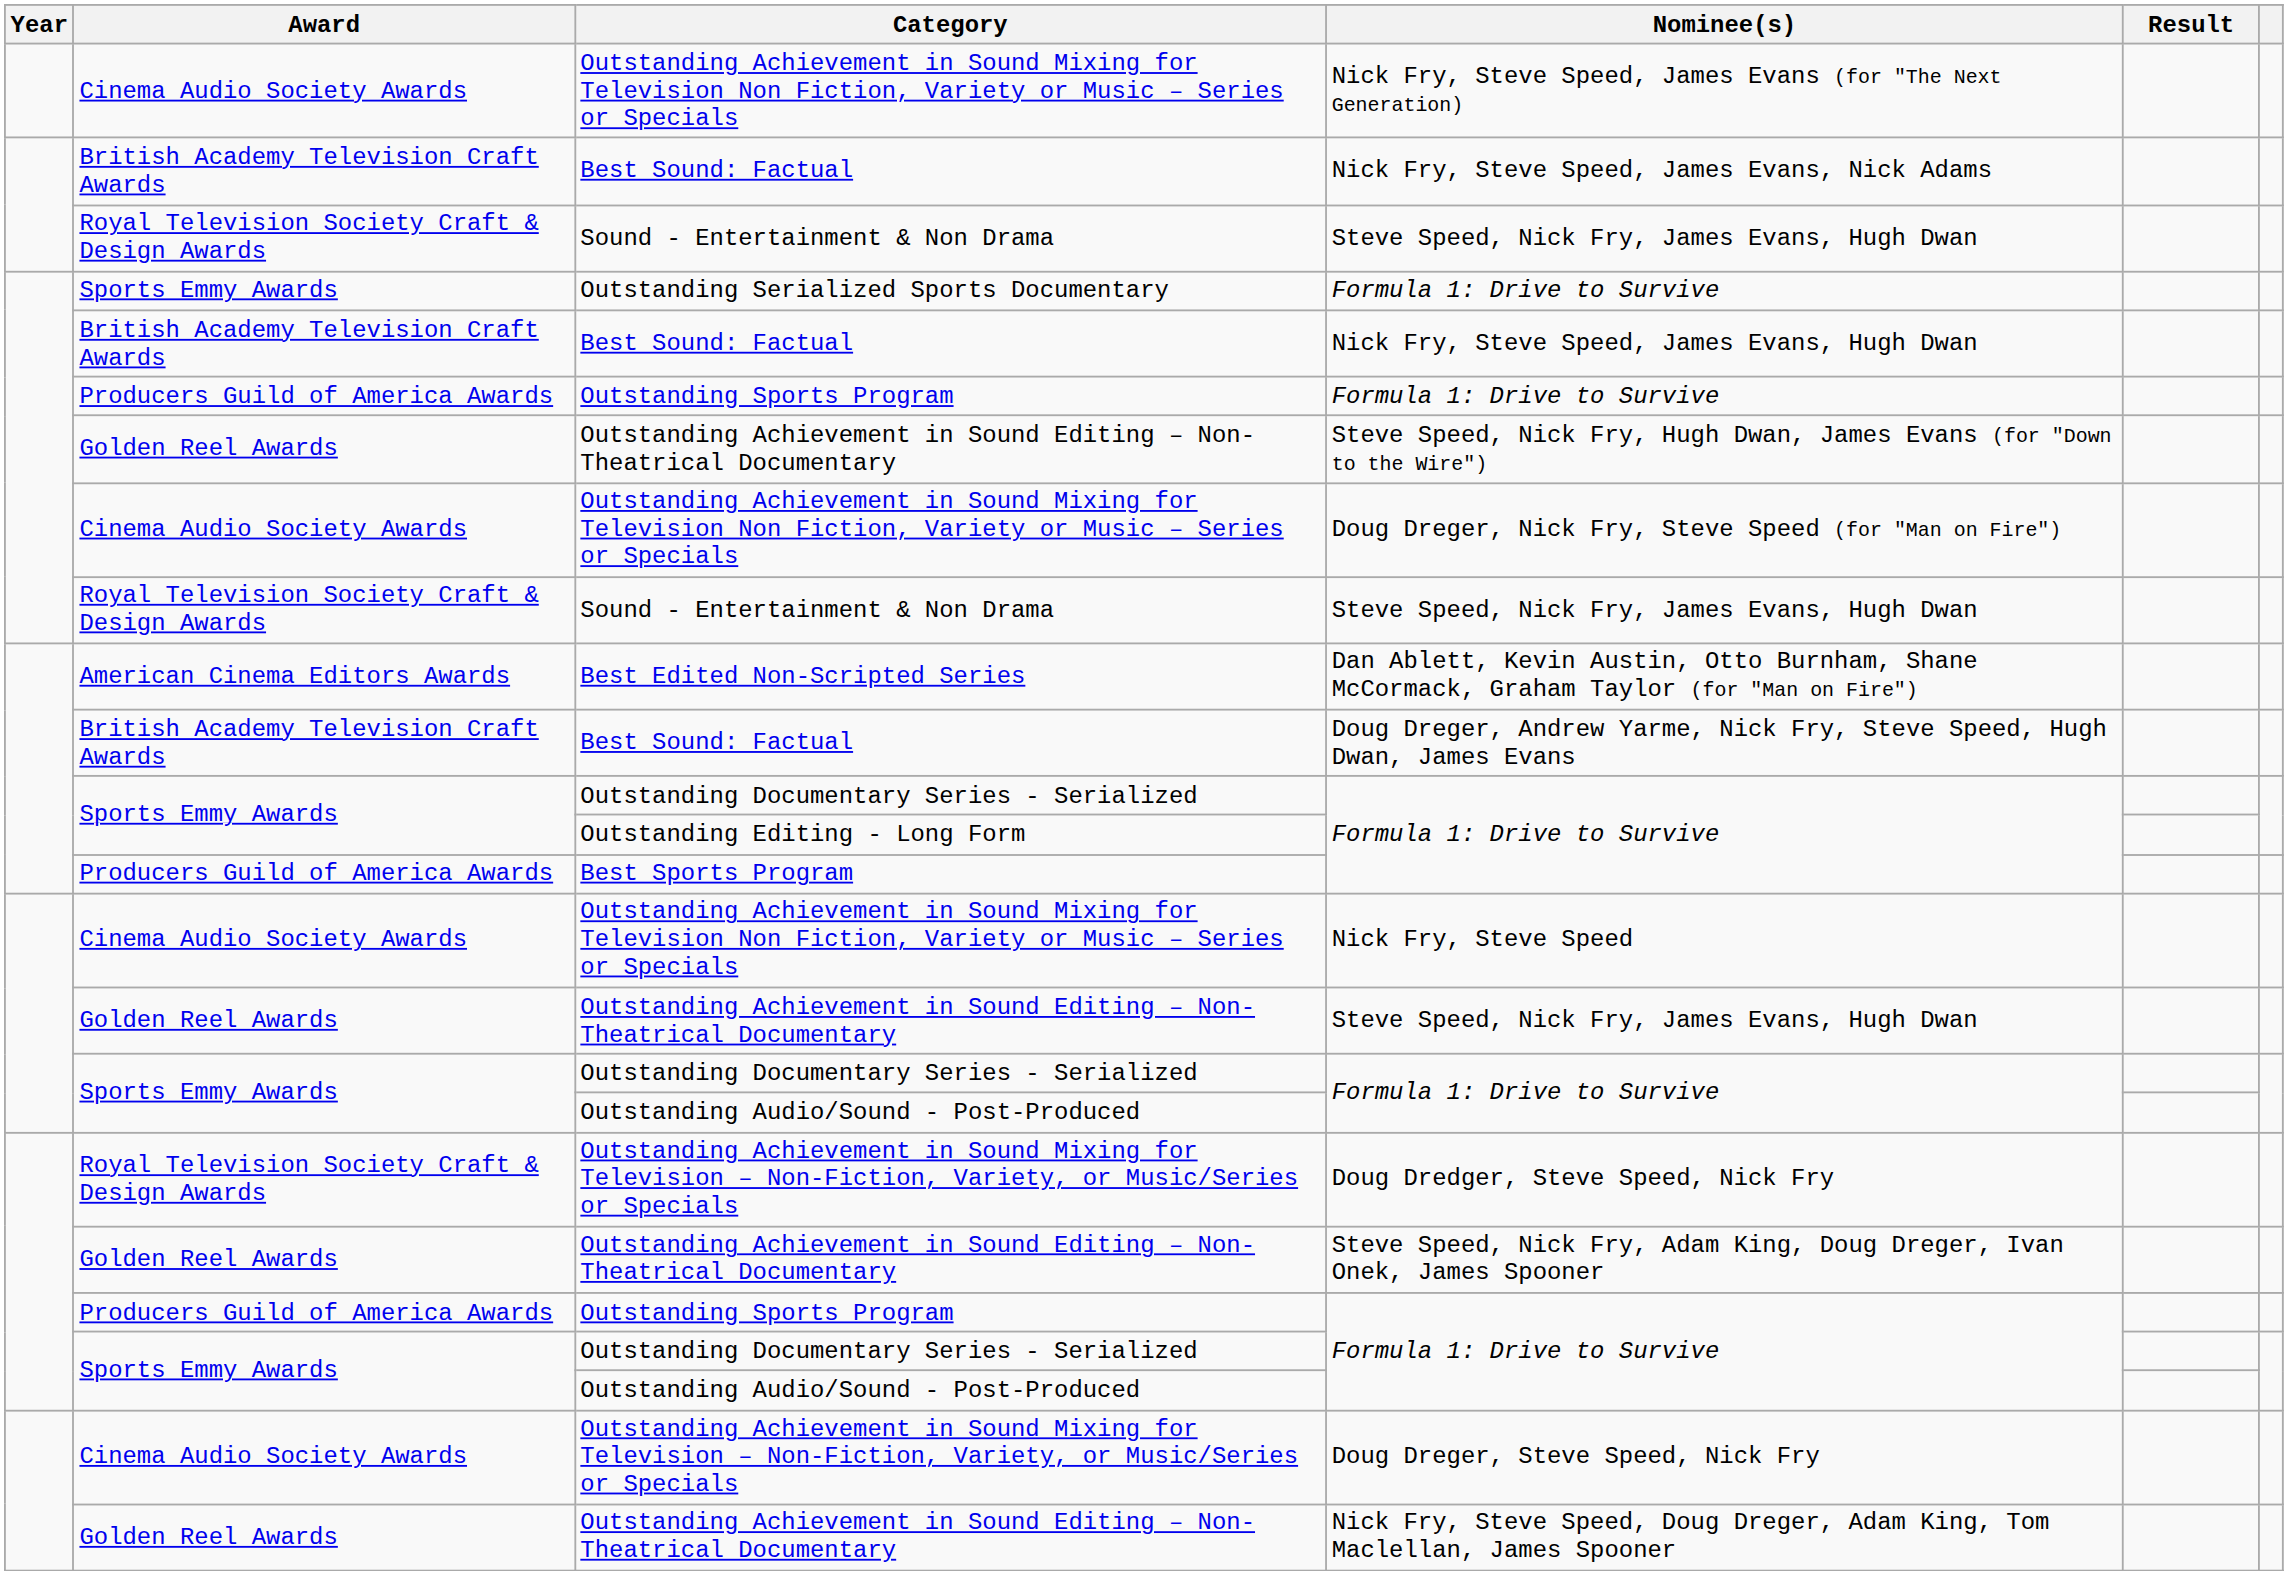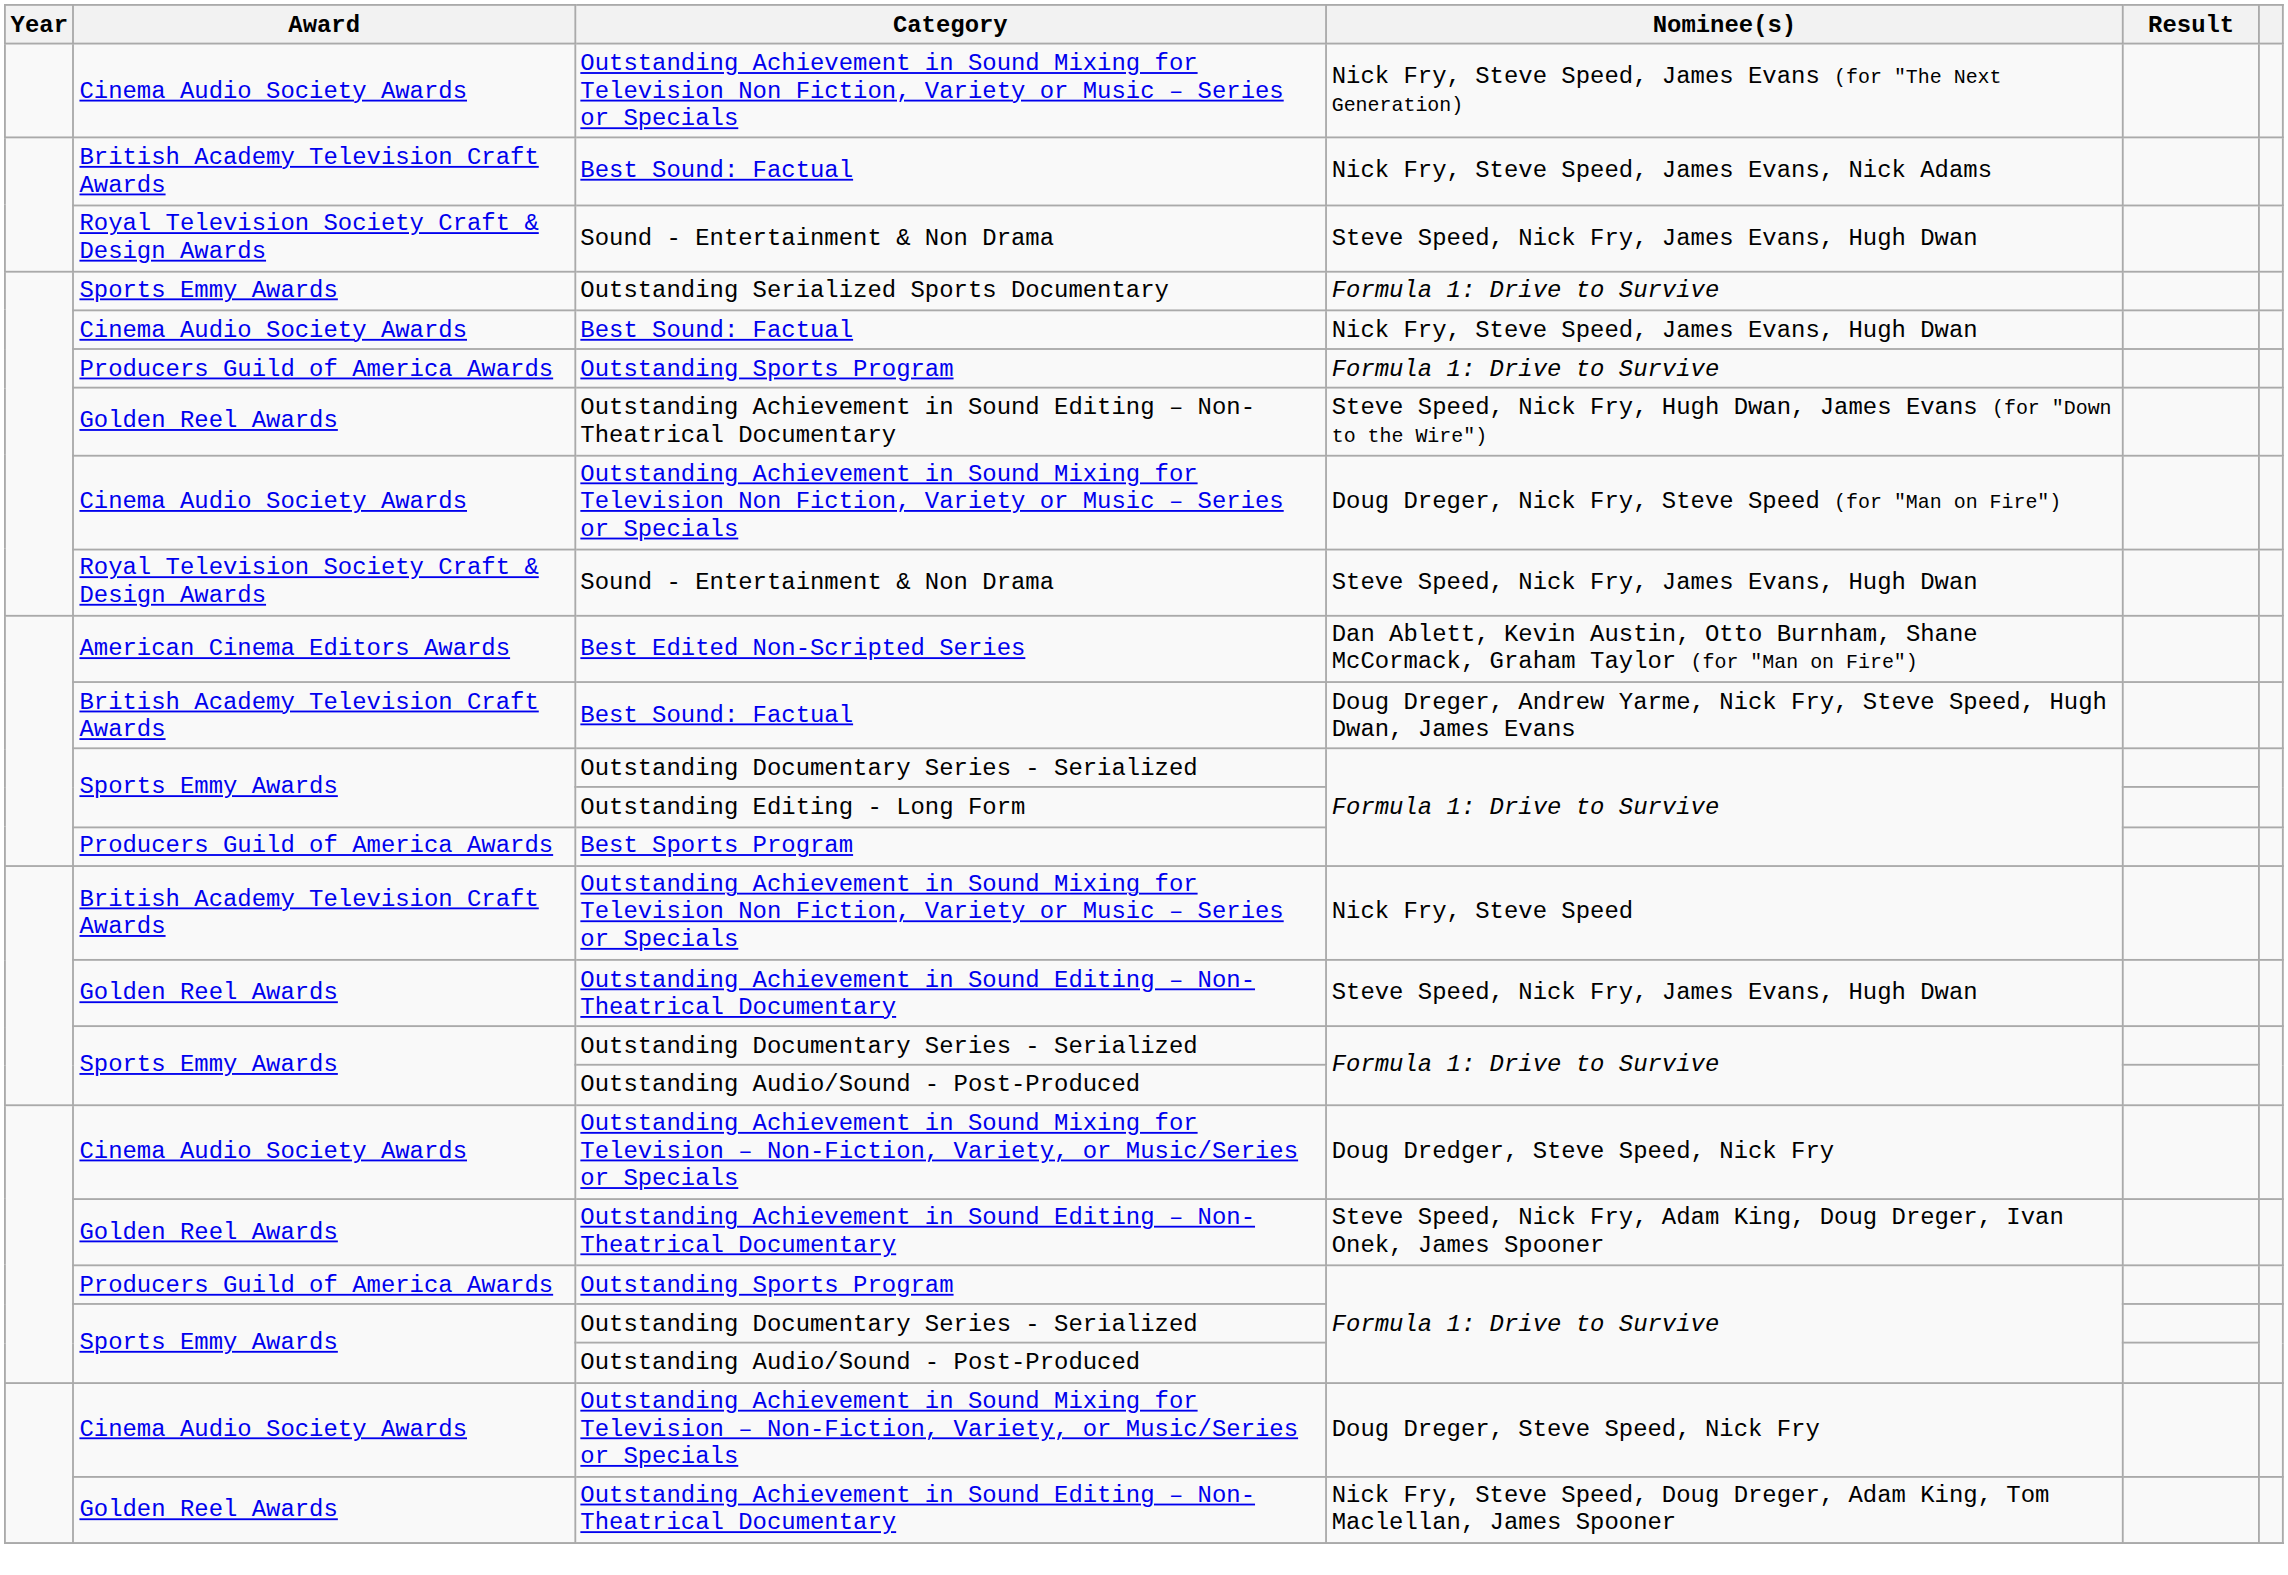 <table class="wikitable sortable" style="width:98%">
 <tr>
 <th scope="col" style="width:3%;">Year</th>
 <th scope="col" style="width:22%;">Award</th>
 <th scope="col" style="width:33%;">Category</th>
 <th scope="col" style="width:35%;">Nominee(s)</th>
 <th scope="col" style="width:6%;">Result</th>
 <th scope="col" class="unsortable" style="width:1%;"></th>
 </tr>
 <tr>
 <td></td>
 <td><a href='#'>Cinema Audio Society Awards</a></td>
 <td><a href='#'>Outstanding Achievement in Sound Mixing for Television Non Fiction, Variety or Music – Series or Specials</a></td>
 <td>Nick Fry, Steve Speed, James Evans <small>(for "The Next Generation)</small></td>
 <td></td>
 <td></td>
 </tr>
 <tr>
 <td rowspan="2"></td>
 <td><a href='#'>British Academy Television Craft Awards</a></td>
 <td><a href='#'>Best Sound: Factual</a></td>
 <td>Nick Fry, Steve Speed, James Evans, Nick Adams</td>
 <td></td>
 <td></td>
 </tr>
 <tr>
 <td><a href='#'>Royal Television Society Craft & Design Awards</a></td>
 <td>Sound - Entertainment & Non Drama</td>
 <td>Steve Speed, Nick Fry, James Evans, Hugh Dwan</td>
 <td></td>
 <td></td>
 </tr>
 <tr>
 <td rowspan="6"></td>
 <td><a href='#'>Sports Emmy Awards</a></td>
 <td>Outstanding Serialized Sports Documentary</td>
 <td><em>Formula 1: Drive to Survive</em></td>
 <td></td>
 <td></td>
 </tr>
 <tr>
-<td><a href='#'>British Academy Television Craft Awards</a></td>
+<td><a href='#'>Cinema Audio Society Awards</a></td>
 <td><a href='#'>Best Sound: Factual</a></td>
 <td>Nick Fry, Steve Speed, James Evans, Hugh Dwan</td>
 <td></td>
 <td></td>
 </tr>
 <tr>
 <td><a href='#'>Producers Guild of America Awards</a></td>
 <td><a href='#'>Outstanding Sports Program</a></td>
 <td><em>Formula 1: Drive to Survive</em></td>
 <td></td>
 <td align="center"></td>
 </tr>
 <tr>
 <td><a href='#'>Golden Reel Awards</a></td>
 <td>Outstanding Achievement in Sound Editing – Non-Theatrical Documentary</td>
 <td>Steve Speed, Nick Fry, Hugh Dwan, James Evans <small>(for "Down to the Wire")</small></td>
 <td></td>
 <td align="center"></td>
 </tr>
 <tr>
 <td><a href='#'>Cinema Audio Society Awards</a></td>
 <td><a href='#'>Outstanding Achievement in Sound Mixing for Television Non Fiction, Variety or Music – Series or Specials</a></td>
 <td>Doug Dreger, Nick Fry, Steve Speed <small>(for "Man on Fire")</small></td>
 <td></td>
 <td align="center"></td>
 </tr>
 <tr>
 <td><a href='#'>Royal Television Society Craft & Design Awards</a></td>
 <td>Sound - Entertainment & Non Drama</td>
 <td>Steve Speed, Nick Fry, James Evans, Hugh Dwan</td>
 <td></td>
 <td></td>
 </tr>
 <tr>
 <td rowspan="5"></td>
 <td><a href='#'>American Cinema Editors Awards</a></td>
 <td><a href='#'>Best Edited Non-Scripted Series</a></td>
 <td>Dan Ablett, Kevin Austin, Otto Burnham, Shane McCormack, Graham Taylor <small>(for "Man on Fire")</small></td>
 <td></td>
 <td></td>
 </tr>
 <tr>
 <td><a href='#'>British Academy Television Craft Awards</a></td>
 <td><a href='#'>Best Sound: Factual</a></td>
 <td>Doug Dreger, Andrew Yarme, Nick Fry, Steve Speed, Hugh Dwan, James Evans</td>
 <td></td>
 <td></td>
 </tr>
 <tr>
 <td rowspan="2"><a href='#'>Sports Emmy Awards</a></td>
 <td>Outstanding Documentary Series - Serialized</td>
 <td rowspan="3"><em>Formula 1: Drive to Survive</em></td>
 <td></td>
 <td rowspan="2"></td>
 </tr>
 <tr>
 <td>Outstanding Editing - Long Form</td>
 <td></td>
 </tr>
 <tr>
 <td><a href='#'>Producers Guild of America Awards</a></td>
 <td><a href='#'>Best Sports Program</a></td>
 <td></td>
 <td></td>
 </tr>
 <tr>
 <td rowspan="4"></td>
-<td><a href='#'>Cinema Audio Society Awards</a></td>
+<td><a href='#'>British Academy Television Craft Awards</a></td>
 <td><a href='#'>Outstanding Achievement in Sound Mixing for Television Non Fiction, Variety or Music – Series or Specials</a></td>
 <td>Nick Fry, Steve Speed </td>
 <td></td>
 <td></td>
 </tr>
 <tr>
 <td><a href='#'>Golden Reel Awards</a></td>
 <td><a href='#'>Outstanding Achievement in Sound Editing – Non-Theatrical Documentary</a></td>
 <td>Steve Speed, Nick Fry, James Evans, Hugh Dwan </td>
 <td></td>
 <td></td>
 </tr>
 <tr>
 <td rowspan="2"><a href='#'>Sports Emmy Awards</a></td>
 <td>Outstanding Documentary Series - Serialized</td>
 <td rowspan="2"><em>Formula 1: Drive to Survive</em></td>
 <td></td>
 <td rowspan="2"></td>
 </tr>
 <tr>
 <td>Outstanding Audio/Sound - Post-Produced</td>
 <td></td>
 </tr>
 <tr>
 <td rowspan="5"></td>
-<td><a href='#'>Royal Television Society Craft & Design Awards</a></td>
+<td><a href='#'>Cinema Audio Society Awards</a></td>
 <td><a href='#'>Outstanding Achievement in Sound Mixing for Television – Non-Fiction, Variety, or Music/Series or Specials</a></td>
 <td>Doug Dredger, Steve Speed, Nick Fry </td>
 <td></td>
 <td align="center"></td>
 </tr>
 <tr>
 <td><a href='#'>Golden Reel Awards</a></td>
 <td><a href='#'>Outstanding Achievement in Sound Editing – Non-Theatrical Documentary</a></td>
 <td>Steve Speed, Nick Fry, Adam King, Doug Dreger, Ivan Onek, James Spooner </td>
 <td></td>
 <td align="center"></td>
 </tr>
 <tr>
 <td><a href='#'>Producers Guild of America Awards</a></td>
 <td><a href='#'>Outstanding Sports Program</a></td>
 <td rowspan="3"><em>Formula 1: Drive to Survive</em></td>
 <td></td>
 <td align="center"></td>
 </tr>
 <tr>
 <td rowspan="2"><a href='#'>Sports Emmy Awards</a></td>
 <td>Outstanding Documentary Series - Serialized</td>
 <td></td>
 <td rowspan="2"></td>
 </tr>
 <tr>
 <td>Outstanding Audio/Sound - Post-Produced</td>
 <td></td>
 </tr>
 <tr>
 <td rowspan="2"></td>
 <td><a href='#'>Cinema Audio Society Awards</a></td>
 <td><a href='#'>Outstanding Achievement in Sound Mixing for Television – Non-Fiction, Variety, or Music/Series or Specials</a></td>
 <td>Doug Dreger, Steve Speed, Nick Fry </td>
 <td></td>
 <td align="center"><br></td>
 </tr>
 <tr>
 <td><a href='#'>Golden Reel Awards</a></td>
 <td><a href='#'>Outstanding Achievement in Sound Editing – Non-Theatrical Documentary</a></td>
 <td>Nick Fry, Steve Speed, Doug Dreger, Adam King, Tom Maclellan, James Spooner </td>
 <td></td>
 <td align="center"></td>
 </tr>
 <tr>
 </tr>
 </table>
